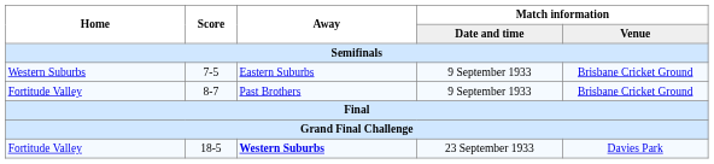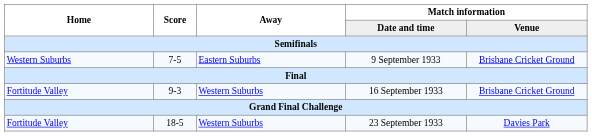 <table width="100%" cellspacing="0" cellpadding="3" border="1" style="border-collapse:collapse; font-size:90%; text-align:center;">
 <tr>
 <th rowspan="2" width="21%">Home</th>
 <th rowspan="2" width="6%">Score</th>
 <th rowspan="2" width="21%">Away</th>
 <th colspan="2">Match information</th>
 </tr>
 <tr bgcolor="#EFEFEF">
 <th width="17%">Date and time</th>
 <th width="17%">Venue</th>
 </tr>
 <tr bgcolor="#D0E7FF">
 <td colspan="5"><strong>Semifinals</strong></td>
 </tr>
 <tr bgcolor="#F5FAFF">
 <td align="left"> <a href='#'>Western Suburbs</a></td>
 <td>7-5</td>
 <td align="left"> <a href='#'>Eastern Suburbs</a></td>
 <td>9 September 1933</td>
 <td><a href='#'>Brisbane Cricket Ground</a></td>
 </tr>
+<tr bgcolor="#D0E7FF">
+<td colspan="5"><strong>Final</strong></td>
+</tr>
 <tr bgcolor="#F5FAFF">
 <td align="left"> <a href='#'>Fortitude Valley</a></td>
-<td>8-7</td>
-<td align="left"> <a href='#'>Past Brothers</a></td>
-<td>9 September 1933</td>
+<td>9-3</td>
+<td align="left"> <a href='#'>Western Suburbs</a></td>
+<td>16 September 1933</td>
 <td><a href='#'>Brisbane Cricket Ground</a></td>
-</tr>
-<tr bgcolor="#D0E7FF">
-<td colspan="5"><strong>Final</strong></td>
 </tr>
 <tr bgcolor="#D0E7FF">
 <td colspan="5"><strong>Grand Final Challenge</strong></td>
 </tr>
 <tr bgcolor="#F5FAFF">
 <td align="left"> <a href='#'>Fortitude Valley</a></td>
 <td>18-5</td>
-<td align="left"><strong> <a href='#'>Western Suburbs</a></strong></td>
+<td align="left"> <a href='#'>Western Suburbs</a></td>
 <td>23 September 1933</td>
 <td><a href='#'>Davies Park</a></td>
 </tr>
 </table>
